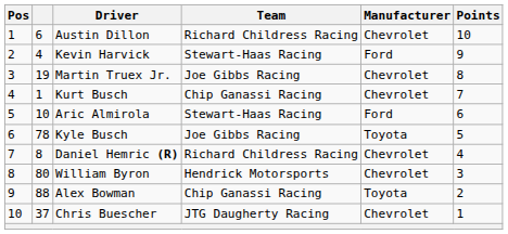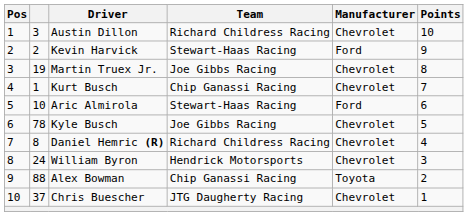 <table class="wikitable" style="font-size:98%">
 <tr>
 <th>Pos</th>
 <th></th>
 <th>Driver</th>
 <th>Team</th>
 <th>Manufacturer</th>
 <th>Points</th>
 </tr>
 <tr>
 <td>1</td>
-<td>6</td>
+<td>3</td>
 <td>Austin Dillon</td>
 <td>Richard Childress Racing</td>
 <td>Chevrolet</td>
 <td>10</td>
 </tr>
 <tr>
 <td>2</td>
-<td>4</td>
+<td>2</td>
 <td>Kevin Harvick</td>
 <td>Stewart-Haas Racing</td>
 <td>Ford</td>
 <td>9</td>
 </tr>
 <tr>
 <td>3</td>
 <td>19</td>
 <td>Martin Truex Jr.</td>
 <td>Joe Gibbs Racing</td>
 <td>Chevrolet</td>
 <td>8</td>
 </tr>
 <tr>
 <td>4</td>
 <td>1</td>
 <td>Kurt Busch</td>
 <td>Chip Ganassi Racing</td>
 <td>Chevrolet</td>
 <td>7</td>
 </tr>
 <tr>
 <td>5</td>
 <td>10</td>
 <td>Aric Almirola</td>
 <td>Stewart-Haas Racing</td>
 <td>Ford</td>
 <td>6</td>
 </tr>
 <tr>
 <td>6</td>
 <td>78</td>
 <td>Kyle Busch</td>
 <td>Joe Gibbs Racing</td>
-<td>Toyota</td>
+<td>Chevrolet</td>
 <td>5</td>
 </tr>
 <tr>
 <td>7</td>
 <td>8</td>
 <td>Daniel Hemric <strong>(R)</strong></td>
 <td>Richard Childress Racing</td>
 <td>Chevrolet</td>
 <td>4</td>
 </tr>
 <tr>
 <td>8</td>
-<td>80</td>
+<td>24</td>
 <td>William Byron</td>
 <td>Hendrick Motorsports</td>
 <td>Chevrolet</td>
 <td>3</td>
 </tr>
 <tr>
 <td>9</td>
 <td>88</td>
 <td>Alex Bowman</td>
 <td>Chip Ganassi Racing</td>
 <td>Toyota</td>
 <td>2</td>
 </tr>
 <tr>
 <td>10</td>
 <td>37</td>
 <td>Chris Buescher</td>
 <td>JTG Daugherty Racing</td>
 <td>Chevrolet</td>
 <td>1</td>
 </tr>
 <tr>
 <th colspan="6"></th>
 </tr>
 </table>
